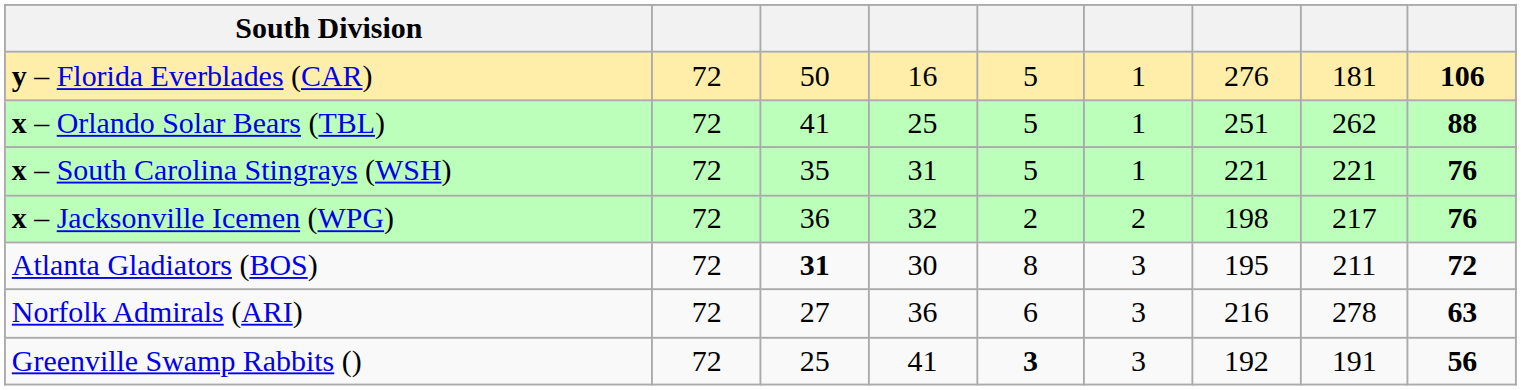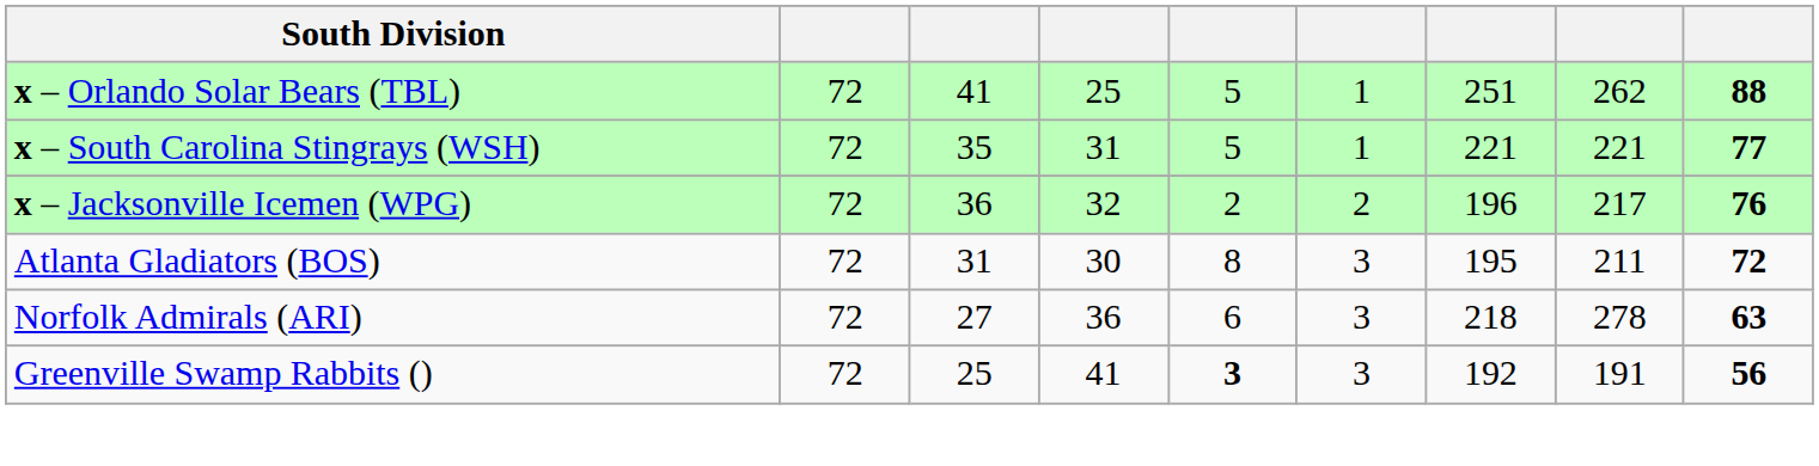 <table class="wikitable sortable" style="text-align:center">
 <tr>
 <th style="width:30%;" class="unsortable">South Division</th>
 <th style="width:5%;"></th>
 <th style="width:5%;"></th>
 <th style="width:5%;"></th>
 <th style="width:5%;"></th>
 <th style="width:5%;"></th>
 <th style="width:5%;"></th>
 <th style="width:5%;"></th>
 <th style="width:5%;"></th>
-</tr>
-<tr bgcolor=#ffeeaa>
-<td align=left><strong>y</strong> – <a href='#'>Florida Everblades</a> (<a href='#'>CAR</a>)</td>
-<td>72</td>
-<td>50</td>
-<td>16</td>
-<td>5</td>
-<td>1</td>
-<td>276</td>
-<td>181</td>
-<td><strong>106</strong></td>
 </tr>
 <tr bgcolor=#bbffbb>
 <td align=left><strong>x</strong> – <a href='#'>Orlando Solar Bears</a> (<a href='#'>TBL</a>)</td>
 <td>72</td>
 <td>41</td>
 <td>25</td>
 <td>5</td>
 <td>1</td>
 <td>251</td>
 <td>262</td>
 <td><strong>88</strong></td>
 </tr>
 <tr bgcolor=#bbffbb>
 <td align=left><strong>x</strong> – <a href='#'>South Carolina Stingrays</a> (<a href='#'>WSH</a>)</td>
 <td>72</td>
 <td>35</td>
 <td>31</td>
 <td>5</td>
 <td>1</td>
 <td>221</td>
 <td>221</td>
-<td><strong>76</strong></td>
+<td><strong>77</strong></td>
 </tr>
 <tr bgcolor=#bbffbb>
 <td align=left><strong>x</strong> – <a href='#'>Jacksonville Icemen</a> (<a href='#'>WPG</a>)</td>
 <td>72</td>
 <td>36</td>
 <td>32</td>
 <td>2</td>
 <td>2</td>
-<td>198</td>
+<td>196</td>
 <td>217</td>
 <td><strong>76</strong></td>
 </tr>
 <tr bgcolor=>
 <td align=left><a href='#'>Atlanta Gladiators</a> (<a href='#'>BOS</a>)</td>
 <td>72</td>
-<td><strong>31</strong></td>
+<td>31</td>
 <td>30</td>
 <td>8</td>
 <td>3</td>
 <td>195</td>
 <td>211</td>
 <td><strong>72</strong></td>
 </tr>
 <tr bgcolor=>
 <td align=left><a href='#'>Norfolk Admirals</a> (<a href='#'>ARI</a>)</td>
 <td>72</td>
 <td>27</td>
 <td>36</td>
 <td>6</td>
 <td>3</td>
-<td>216</td>
+<td>218</td>
 <td>278</td>
 <td><strong>63</strong></td>
 </tr>
 <tr bgcolor=>
 <td align=left><a href='#'>Greenville Swamp Rabbits</a> ()</td>
 <td>72</td>
 <td>25</td>
 <td>41</td>
 <td><strong>3</strong></td>
 <td>3</td>
 <td>192</td>
 <td>191</td>
 <td><strong>56</strong></td>
 </tr>
 </table>
